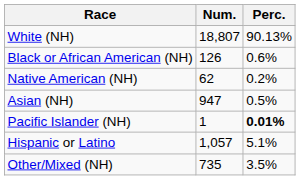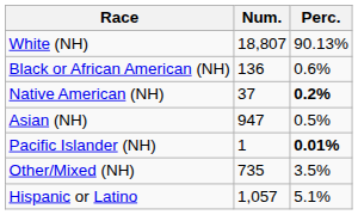 <table class="wikitable">
 <tr>
 <th>Race</th>
 <th>Num.</th>
 <th>Perc.</th>
 </tr>
 <tr>
 <td><a href='#'>White</a> (NH)</td>
 <td>18,807</td>
 <td>90.13%</td>
 </tr>
 <tr>
 <td><a href='#'>Black or African American</a> (NH)</td>
-<td>126</td>
+<td>136</td>
 <td>0.6%</td>
 </tr>
 <tr>
 <td><a href='#'>Native American</a> (NH)</td>
-<td>62</td>
-<td>0.2%</td>
+<td>37</td>
+<td><strong>0.2%</strong></td>
 </tr>
 <tr>
 <td><a href='#'>Asian</a> (NH)</td>
 <td>947</td>
 <td>0.5%</td>
 </tr>
 <tr>
 <td><a href='#'>Pacific Islander</a> (NH)</td>
 <td>1</td>
 <td><strong>0.01%</strong></td>
 </tr>
 <tr>
+<td><a href='#'>Other/Mixed</a> (NH)</td>
+<td>735</td>
+<td>3.5%</td>
+</tr>
+<tr>
 <td><a href='#'>Hispanic</a> or <a href='#'>Latino</a></td>
 <td>1,057</td>
 <td>5.1%</td>
 </tr>
-<tr>
-<td><a href='#'>Other/Mixed</a> (NH)</td>
-<td>735</td>
-<td>3.5%</td>
-</tr>
 </table>
